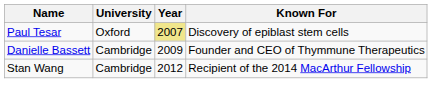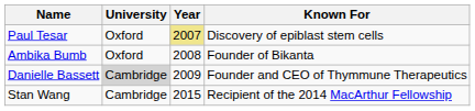 <table class="wikitable sortable">
 <tr>
 <th>Name</th>
 <th>University</th>
 <th>Year</th>
 <th>Known For</th>
 </tr>
 <tr>
 <td><a href='#'>Paul Tesar</a></td>
 <td>Oxford</td>
 <td style="background: khaki;">2007</td>
 <td>Discovery of epiblast stem cells</td>
 </tr>
 <tr>
+<td><a href='#'>Ambika Bumb</a></td>
+<td>Oxford</td>
+<td>2008</td>
+<td>Founder of Bikanta</td>
+</tr>
+<tr>
 <td><a href='#'>Danielle Bassett</a></td>
-<td>Cambridge</td>
+<td style="background: lightgrey;">Cambridge</td>
 <td>2009</td>
 <td>Founder and CEO of Thymmune Therapeutics</td>
 </tr>
 <tr>
 <td>Stan Wang</td>
 <td>Cambridge</td>
-<td>2012</td>
+<td>2015</td>
 <td>Recipient of the 2014 <a href='#'>MacArthur Fellowship</a></td>
 </tr>
 </table>
